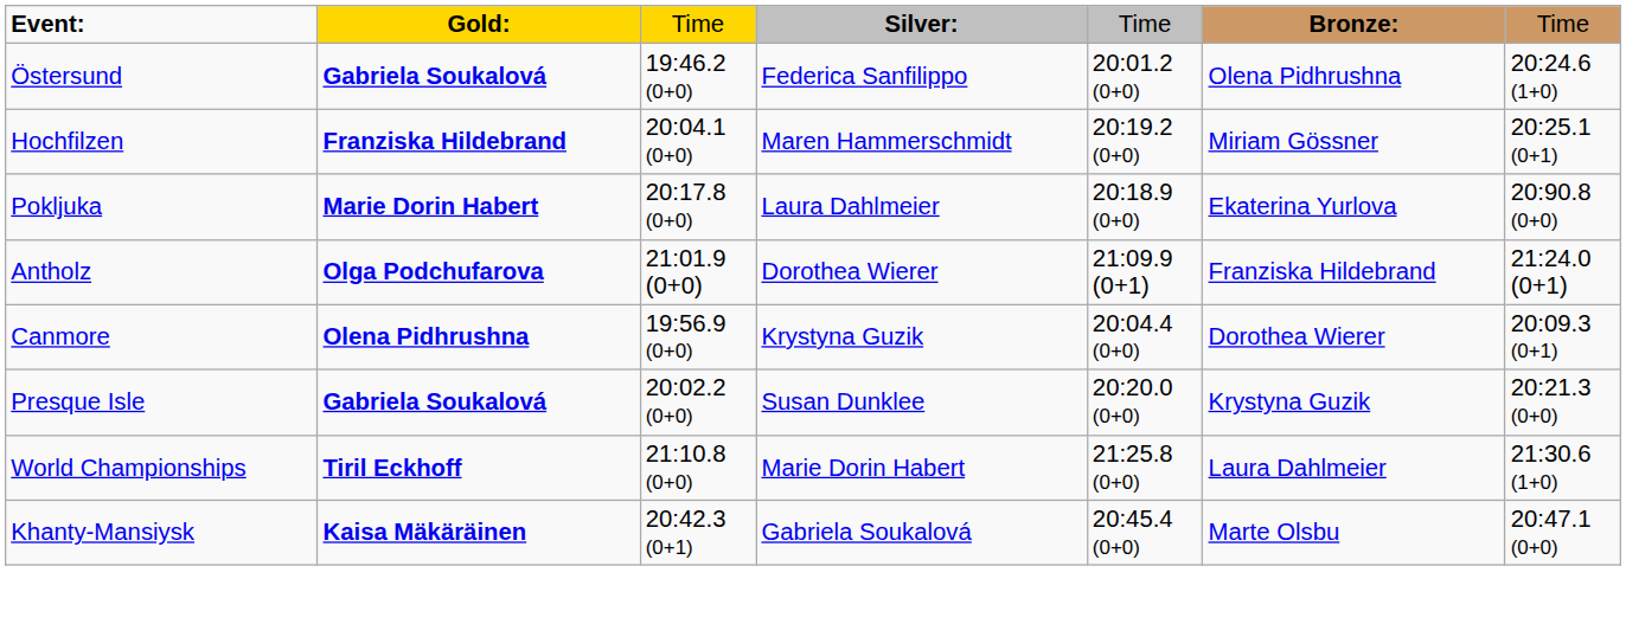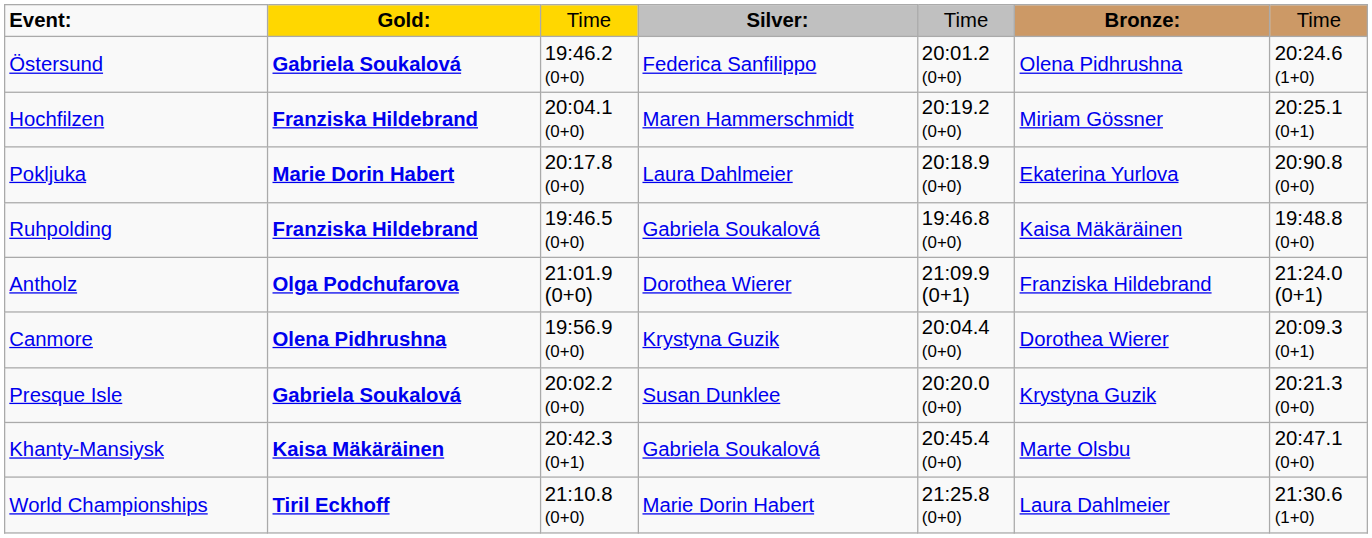 <table class="wikitable" width=85%>
 <tr>
 <td><strong>Event:</strong></td>
 <td style="text-align:center;background-color:gold;"><strong>Gold:</strong></td>
 <td style="text-align:center;background-color:gold;">Time</td>
 <td style="text-align:center;background-color:silver;"><strong>Silver:</strong></td>
 <td style="text-align:center;background-color:silver;">Time</td>
 <td style="text-align:center;background-color:#CC9966;"><strong>Bronze:</strong></td>
 <td style="text-align:center;background-color:#CC9966;">Time</td>
 </tr>
 <tr>
 <td><a href='#'>Östersund</a><br></td>
 <td><strong><a href='#'>Gabriela Soukalová</a></strong><br><small></small></td>
 <td>19:46.2<br><small>(0+0)</small></td>
 <td><a href='#'>Federica Sanfilippo</a><br><small></small></td>
 <td>20:01.2<br><small>(0+0)</small></td>
 <td><a href='#'>Olena Pidhrushna</a><br><small></small></td>
 <td>20:24.6<br><small>(1+0)</small></td>
 </tr>
 <tr>
 <td><a href='#'>Hochfilzen</a><br></td>
 <td><strong><a href='#'>Franziska Hildebrand</a></strong><br><small></small></td>
 <td>20:04.1<br><small>(0+0)</small></td>
 <td><a href='#'>Maren Hammerschmidt</a><br><small></small></td>
 <td>20:19.2<br><small>(0+0)</small></td>
 <td><a href='#'>Miriam Gössner</a><br><small></small></td>
 <td>20:25.1<br><small>(0+1)</small></td>
 </tr>
 <tr>
 <td><a href='#'>Pokljuka</a><br></td>
 <td><strong><a href='#'>Marie Dorin Habert</a></strong><br><small></small></td>
 <td>20:17.8<br><small>(0+0)</small></td>
 <td><a href='#'>Laura Dahlmeier</a><br><small></small></td>
 <td>20:18.9<br><small>(0+0)</small></td>
 <td><a href='#'>Ekaterina Yurlova</a><br><small></small></td>
 <td>20:90.8<br><small>(0+0)</small></td>
 </tr>
 <tr>
+<td><a href='#'>Ruhpolding</a><br></td>
+<td><strong><a href='#'>Franziska Hildebrand</a></strong><br><small></small></td>
+<td>19:46.5<br><small>(0+0)</small></td>
+<td><a href='#'>Gabriela Soukalová</a><br><small></small></td>
+<td>19:46.8<br><small>(0+0)</small></td>
+<td><a href='#'>Kaisa Mäkäräinen</a><br><small></small></td>
+<td>19:48.8<br><small>(0+0)</small></td>
+</tr>
+<tr>
 <td><a href='#'>Antholz</a><br></td>
 <td><strong><a href='#'>Olga Podchufarova</a></strong><br><small></small></td>
 <td>21:01.9<br>(0+0)</td>
 <td><a href='#'>Dorothea Wierer</a><br><small></small></td>
 <td>21:09.9<br>(0+1)</td>
 <td><a href='#'>Franziska Hildebrand</a><br><small></small></td>
 <td>21:24.0<br>(0+1)</td>
 </tr>
 <tr>
 <td><a href='#'>Canmore</a><br></td>
 <td><strong><a href='#'>Olena Pidhrushna</a></strong><br><small></small></td>
 <td>19:56.9<br><small>(0+0)</small></td>
 <td><a href='#'>Krystyna Guzik</a><br><small></small></td>
 <td>20:04.4<br><small>(0+0)</small></td>
 <td><a href='#'>Dorothea Wierer</a><br><small></small></td>
 <td>20:09.3<br><small>(0+1)</small></td>
 </tr>
 <tr>
 <td><a href='#'>Presque Isle</a><br></td>
 <td><strong><a href='#'>Gabriela Soukalová</a></strong><br><small></small></td>
 <td>20:02.2<br><small>(0+0)</small></td>
 <td><a href='#'>Susan Dunklee</a><br><small></small></td>
 <td>20:20.0<br><small>(0+0)</small></td>
 <td><a href='#'>Krystyna Guzik</a><br><small></small></td>
 <td>20:21.3<br><small>(0+0)</small></td>
 </tr>
 <tr>
+<td><a href='#'>Khanty-Mansiysk</a><br></td>
+<td><strong><a href='#'>Kaisa Mäkäräinen</a></strong><br><small></small></td>
+<td>20:42.3<br><small>(0+1)</small></td>
+<td><a href='#'>Gabriela Soukalová</a><br><small></small></td>
+<td>20:45.4<br><small>(0+0)</small></td>
+<td><a href='#'>Marte Olsbu</a><br><small></small></td>
+<td>20:47.1<br><small>(0+0)</small></td>
+</tr>
+<tr>
 <td><a href='#'>World Championships</a><br></td>
 <td><strong><a href='#'>Tiril Eckhoff</a></strong><br><small></small></td>
 <td>21:10.8<br><small>(0+0)</small></td>
 <td><a href='#'>Marie Dorin Habert</a><br><small></small></td>
 <td>21:25.8<br><small>(0+0)</small></td>
 <td><a href='#'>Laura Dahlmeier</a><br><small></small></td>
 <td>21:30.6<br><small>(1+0)</small></td>
 </tr>
-<tr>
-<td><a href='#'>Khanty-Mansiysk</a><br></td>
-<td><strong><a href='#'>Kaisa Mäkäräinen</a></strong><br><small></small></td>
-<td>20:42.3<br><small>(0+1)</small></td>
-<td><a href='#'>Gabriela Soukalová</a><br><small></small></td>
-<td>20:45.4<br><small>(0+0)</small></td>
-<td><a href='#'>Marte Olsbu</a><br><small></small></td>
-<td>20:47.1<br><small>(0+0)</small></td>
-</tr>
 </table>
